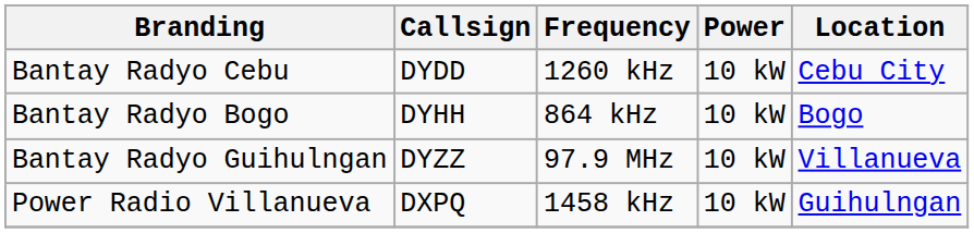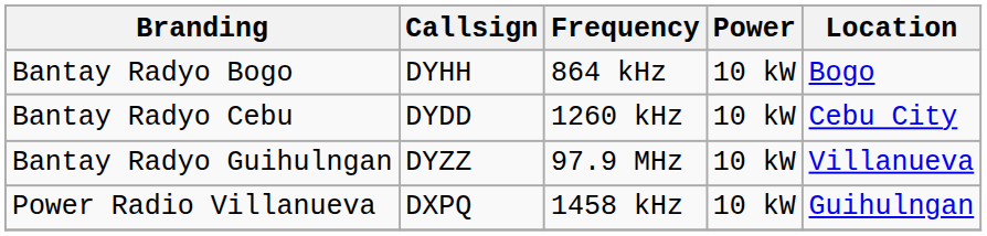 <table class="wikitable">
 <tr>
 <th>Branding</th>
 <th>Callsign</th>
 <th>Frequency</th>
 <th>Power</th>
 <th>Location</th>
 </tr>
 <tr>
+<td>Bantay Radyo Bogo</td>
+<td>DYHH</td>
+<td>864 kHz</td>
+<td>10 kW</td>
+<td><a href='#'>Bogo</a></td>
+</tr>
+<tr>
 <td>Bantay Radyo Cebu</td>
 <td>DYDD</td>
 <td>1260 kHz</td>
 <td>10 kW</td>
 <td><a href='#'>Cebu City</a></td>
-</tr>
-<tr>
-<td>Bantay Radyo Bogo</td>
-<td>DYHH</td>
-<td>864 kHz</td>
-<td>10 kW</td>
-<td><a href='#'>Bogo</a></td>
 </tr>
 <tr>
 <td>Bantay Radyo Guihulngan</td>
 <td>DYZZ</td>
 <td>97.9 MHz</td>
 <td>10 kW</td>
 <td><a href='#'>Villanueva</a></td>
 </tr>
 <tr>
 <td>Power Radio Villanueva</td>
 <td>DXPQ</td>
 <td>1458 kHz</td>
 <td>10 kW</td>
 <td><a href='#'>Guihulngan</a></td>
 </tr>
 <tr>
 </tr>
 </table>
